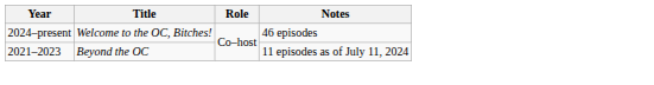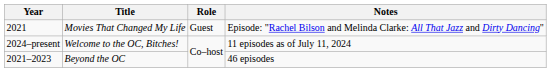 <table class="wikitable">
 <tr>
 <th>Year</th>
 <th>Title</th>
 <th>Role</th>
 <th>Notes</th>
 </tr>
 <tr>
+<td>2021</td>
+<td><em>Movies That Changed My Life</em></td>
+<td>Guest</td>
+<td>Episode: "<a href='#'>Rachel Bilson</a> and Melinda Clarke: <em><a href='#'>All That Jazz</a></em> and <em><a href='#'>Dirty Dancing</a></em>"</td>
+</tr>
+<tr>
 <td>2024–present</td>
 <td><em>Welcome to the OC, Bitches!</em></td>
 <td rowspan="2">Co–host</td>
-<td>46 episodes</td>
+<td>11 episodes as of July 11, 2024</td>
 </tr>
 <tr>
 <td>2021–2023</td>
 <td><em>Beyond the OC</em></td>
-<td>11 episodes as of July 11, 2024</td>
+<td>46 episodes</td>
 </tr>
 </table>
